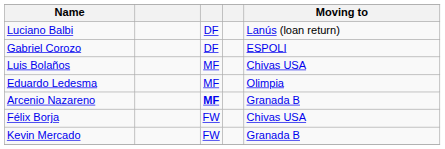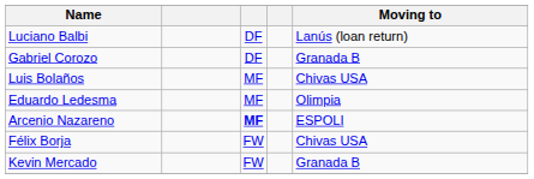 <table class="wikitable" style="text-align: center; width:50%">
 <tr>
 </tr>
 <tr>
 <th width=30% align="center">Name</th>
 <th width=15% align="center"></th>
 <th width=5% align="center"></th>
 <th width=5% align="center"></th>
 <th width=45% align="center">Moving to</th>
 </tr>
 <tr>
 <td align=left><a href='#'>Luciano Balbi</a></td>
 <td></td>
 <td><a href='#'>DF</a></td>
 <td></td>
 <td align=left><a href='#'>Lanús</a>  (loan return)</td>
 </tr>
 <tr>
 <td align=left><a href='#'>Gabriel Corozo</a></td>
 <td></td>
 <td><a href='#'>DF</a></td>
 <td></td>
-<td align=left><a href='#'>ESPOLI</a> </td>
+<td align=left><a href='#'>Granada B</a> </td>
 </tr>
 <tr>
 <td align=left><a href='#'>Luis Bolaños</a></td>
 <td></td>
 <td><a href='#'>MF</a></td>
 <td></td>
 <td align=left><a href='#'>Chivas USA</a> </td>
 </tr>
 <tr>
 <td align=left><a href='#'>Eduardo Ledesma</a></td>
 <td></td>
 <td><a href='#'>MF</a></td>
 <td></td>
 <td align=left><a href='#'>Olimpia</a> </td>
 </tr>
 <tr>
 <td align=left><a href='#'>Arcenio Nazareno</a></td>
 <td></td>
 <td><strong><a href='#'>MF</a></strong></td>
 <td></td>
-<td align=left><a href='#'>Granada B</a> </td>
+<td align=left><a href='#'>ESPOLI</a> </td>
 </tr>
 <tr>
 <td align=left><a href='#'>Félix Borja</a></td>
 <td></td>
 <td><a href='#'>FW</a></td>
 <td></td>
 <td align=left><a href='#'>Chivas USA</a> </td>
 </tr>
 <tr>
 <td align=left><a href='#'>Kevin Mercado</a></td>
 <td></td>
 <td><a href='#'>FW</a></td>
 <td></td>
 <td align=left><a href='#'>Granada B</a> </td>
 </tr>
 <tr>
 </tr>
 </table>
